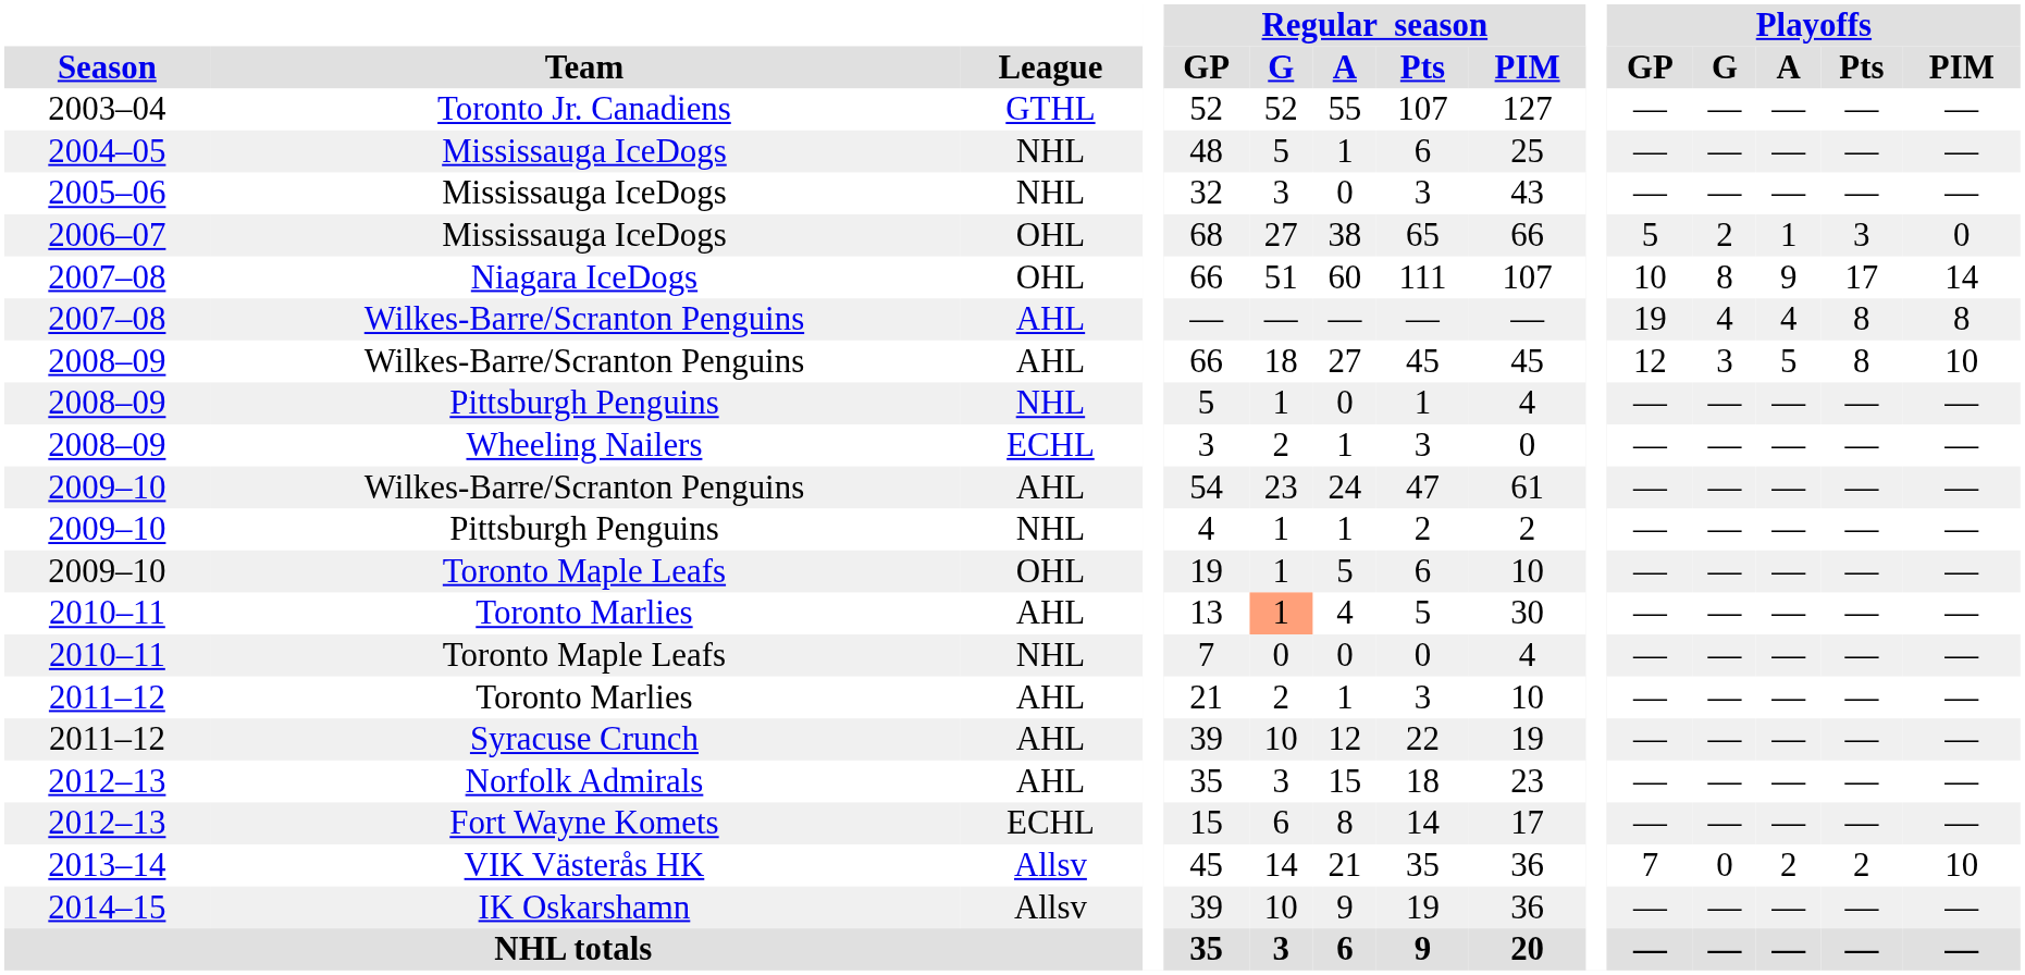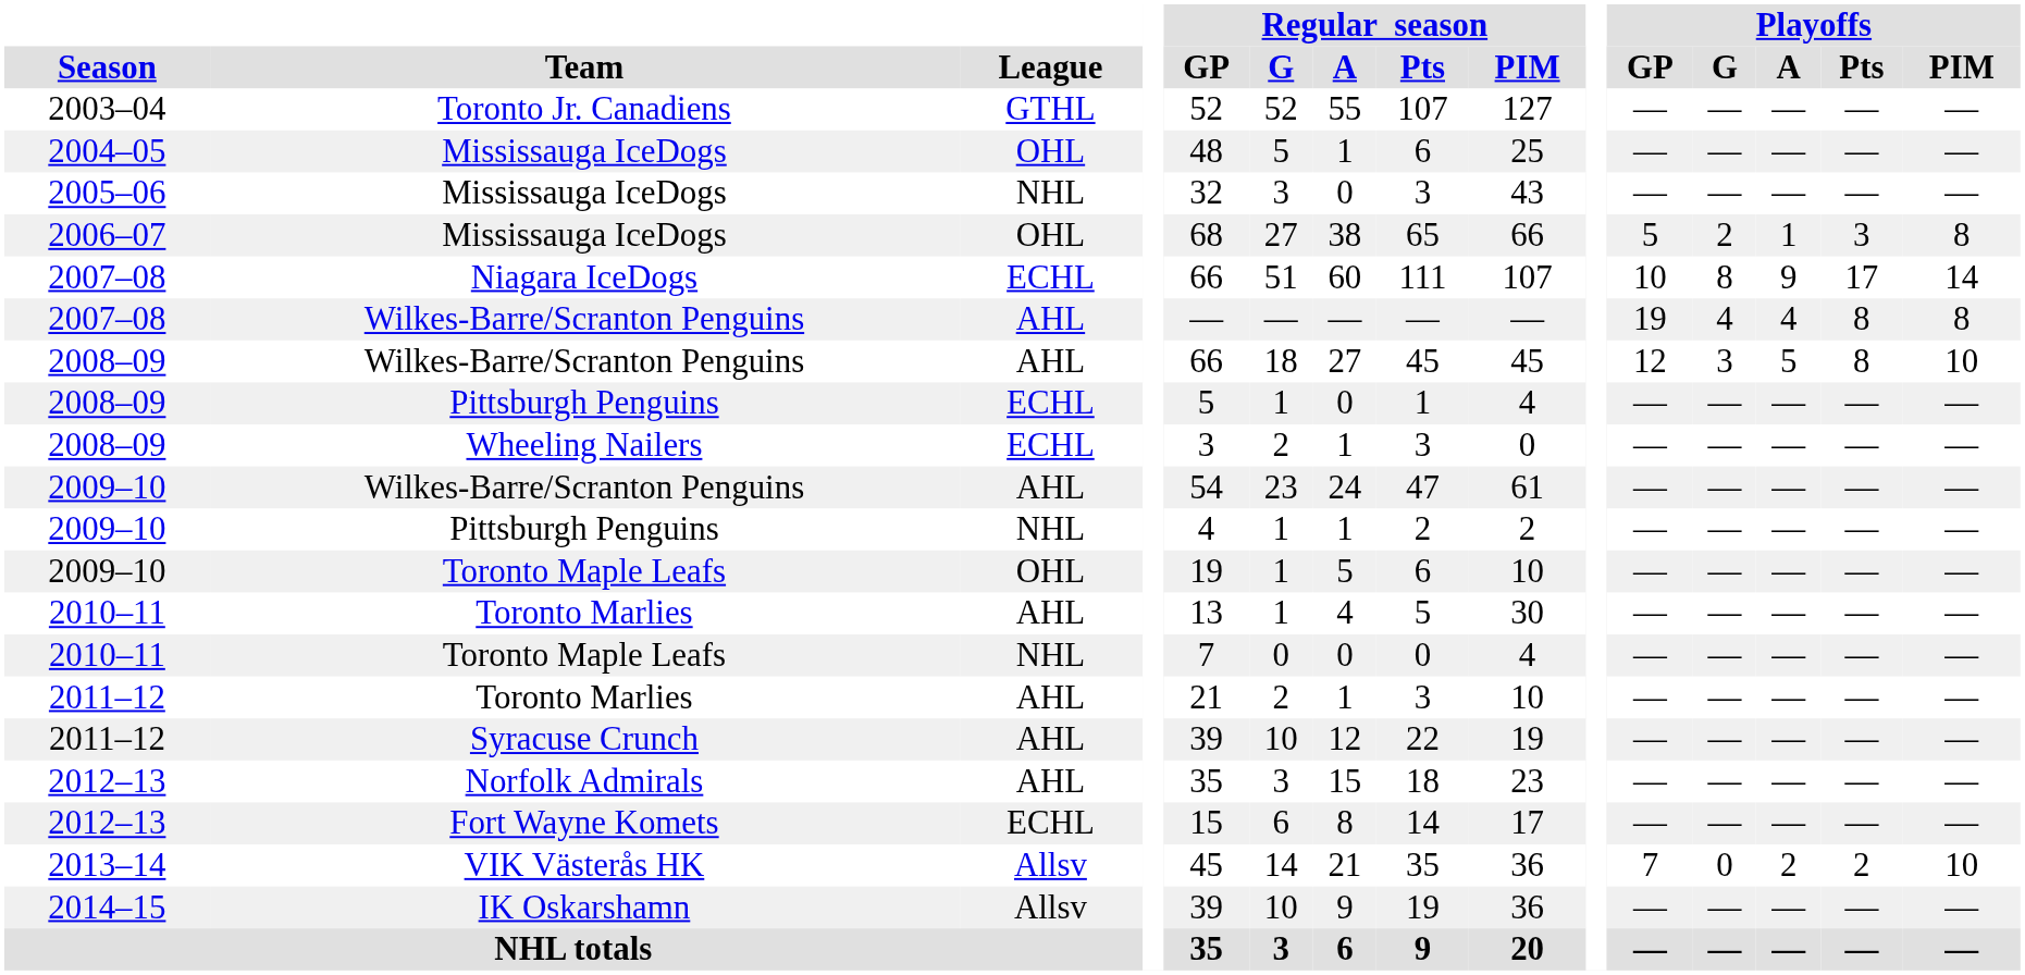 <table border="0" cellpadding="1" cellspacing="0" style="text-align: center; width:60em; ">
 <tr style="background:#e0e0e0;">
 <th colspan="3" bgcolor="#ffffff"> </th>
 <th rowspan="99" bgcolor="#ffffff"> </th>
 <th colspan="5"><a href='#'>Regular  season</a></th>
 <th rowspan="99" bgcolor="#ffffff"> </th>
 <th colspan="5"><a href='#'>Playoffs</a></th>
 </tr>
 <tr style="background:#e0e0e0;">
 <th><a href='#'>Season</a></th>
 <th>Team</th>
 <th>League</th>
 <th>GP</th>
 <th><a href='#'>G</a></th>
 <th><a href='#'>A</a></th>
 <th><a href='#'>Pts</a></th>
 <th><a href='#'>PIM</a></th>
 <th>GP</th>
 <th>G</th>
 <th>A</th>
 <th>Pts</th>
 <th>PIM</th>
 </tr>
 <tr>
 <td>2003–04</td>
 <td><a href='#'>Toronto Jr. Canadiens</a></td>
 <td><a href='#'>GTHL</a></td>
 <td>52</td>
 <td>52</td>
 <td>55</td>
 <td>107</td>
 <td>127</td>
 <td>—</td>
 <td>—</td>
 <td>—</td>
 <td>—</td>
 <td>—</td>
 </tr>
 <tr style="background:#f0f0f0;">
 <td><a href='#'>2004–05</a></td>
 <td><a href='#'>Mississauga IceDogs</a></td>
-<td>NHL</td>
+<td><a href='#'>OHL</a></td>
 <td>48</td>
 <td>5</td>
 <td>1</td>
 <td>6</td>
 <td>25</td>
 <td>—</td>
 <td>—</td>
 <td>—</td>
 <td>—</td>
 <td>—</td>
 </tr>
 <tr>
 <td><a href='#'>2005–06</a></td>
 <td>Mississauga IceDogs</td>
 <td>NHL</td>
 <td>32</td>
 <td>3</td>
 <td>0</td>
 <td>3</td>
 <td>43</td>
 <td>—</td>
 <td>—</td>
 <td>—</td>
 <td>—</td>
 <td>—</td>
 </tr>
 <tr style="background:#f0f0f0;">
 <td><a href='#'>2006–07</a></td>
 <td>Mississauga IceDogs</td>
 <td>OHL</td>
 <td>68</td>
 <td>27</td>
 <td>38</td>
 <td>65</td>
 <td>66</td>
 <td>5</td>
 <td>2</td>
 <td>1</td>
 <td>3</td>
-<td>0</td>
+<td>8</td>
 </tr>
 <tr>
 <td><a href='#'>2007–08</a></td>
 <td><a href='#'>Niagara IceDogs</a></td>
-<td>OHL</td>
+<td><a href='#'>ECHL</a></td>
 <td>66</td>
 <td>51</td>
 <td>60</td>
 <td>111</td>
 <td>107</td>
 <td>10</td>
 <td>8</td>
 <td>9</td>
 <td>17</td>
 <td>14</td>
 </tr>
 <tr style="background:#f0f0f0;">
 <td><a href='#'>2007–08</a></td>
 <td><a href='#'>Wilkes-Barre/Scranton Penguins</a></td>
 <td><a href='#'>AHL</a></td>
 <td>—</td>
 <td>—</td>
 <td>—</td>
 <td>—</td>
 <td>—</td>
 <td>19</td>
 <td>4</td>
 <td>4</td>
 <td>8</td>
 <td>8</td>
 </tr>
 <tr>
 <td><a href='#'>2008–09</a></td>
 <td>Wilkes-Barre/Scranton Penguins</td>
 <td>AHL</td>
 <td>66</td>
 <td>18</td>
 <td>27</td>
 <td>45</td>
 <td>45</td>
 <td>12</td>
 <td>3</td>
 <td>5</td>
 <td>8</td>
 <td>10</td>
 </tr>
 <tr style="background:#f0f0f0;">
 <td><a href='#'>2008–09</a></td>
 <td><a href='#'>Pittsburgh Penguins</a></td>
-<td><a href='#'>NHL</a></td>
+<td><a href='#'>ECHL</a></td>
 <td>5</td>
 <td>1</td>
 <td>0</td>
 <td>1</td>
 <td>4</td>
 <td>—</td>
 <td>—</td>
 <td>—</td>
 <td>—</td>
 <td>—</td>
 </tr>
 <tr>
 <td><a href='#'>2008–09</a></td>
 <td><a href='#'>Wheeling Nailers</a></td>
 <td><a href='#'>ECHL</a></td>
 <td>3</td>
 <td>2</td>
 <td>1</td>
 <td>3</td>
 <td>0</td>
 <td>—</td>
 <td>—</td>
 <td>—</td>
 <td>—</td>
 <td>—</td>
 </tr>
 <tr style="background:#f0f0f0;">
 <td><a href='#'>2009–10</a></td>
 <td>Wilkes-Barre/Scranton Penguins</td>
 <td>AHL</td>
 <td>54</td>
 <td>23</td>
 <td>24</td>
 <td>47</td>
 <td>61</td>
 <td>—</td>
 <td>—</td>
 <td>—</td>
 <td>—</td>
 <td>—</td>
 </tr>
 <tr>
 <td><a href='#'>2009–10</a></td>
 <td>Pittsburgh Penguins</td>
 <td>NHL</td>
 <td>4</td>
 <td>1</td>
 <td>1</td>
 <td>2</td>
 <td>2</td>
 <td>—</td>
 <td>—</td>
 <td>—</td>
 <td>—</td>
 <td>—</td>
 </tr>
 <tr style="background:#f0f0f0;">
 <td>2009–10</td>
 <td><a href='#'>Toronto Maple Leafs</a></td>
 <td>OHL</td>
 <td>19</td>
 <td>1</td>
 <td>5</td>
 <td>6</td>
 <td>10</td>
 <td>—</td>
 <td>—</td>
 <td>—</td>
 <td>—</td>
 <td>—</td>
 </tr>
 <tr>
 <td><a href='#'>2010–11</a></td>
 <td><a href='#'>Toronto Marlies</a></td>
 <td>AHL</td>
 <td>13</td>
-<td style="background: lightsalmon;">1</td>
+<td>1</td>
 <td>4</td>
 <td>5</td>
 <td>30</td>
 <td>—</td>
 <td>—</td>
 <td>—</td>
 <td>—</td>
 <td>—</td>
 </tr>
 <tr style="background:#f0f0f0;">
 <td><a href='#'>2010–11</a></td>
 <td>Toronto Maple Leafs</td>
 <td>NHL</td>
 <td>7</td>
 <td>0</td>
 <td>0</td>
 <td>0</td>
 <td>4</td>
 <td>—</td>
 <td>—</td>
 <td>—</td>
 <td>—</td>
 <td>—</td>
 </tr>
 <tr>
 <td><a href='#'>2011–12</a></td>
 <td>Toronto Marlies</td>
 <td>AHL</td>
 <td>21</td>
 <td>2</td>
 <td>1</td>
 <td>3</td>
 <td>10</td>
 <td>—</td>
 <td>—</td>
 <td>—</td>
 <td>—</td>
 <td>—</td>
 </tr>
 <tr style="background:#f0f0f0;">
 <td>2011–12</td>
 <td><a href='#'>Syracuse Crunch</a></td>
 <td>AHL</td>
 <td>39</td>
 <td>10</td>
 <td>12</td>
 <td>22</td>
 <td>19</td>
 <td>—</td>
 <td>—</td>
 <td>—</td>
 <td>—</td>
 <td>—</td>
 </tr>
 <tr>
 <td><a href='#'>2012–13</a></td>
 <td><a href='#'>Norfolk Admirals</a></td>
 <td>AHL</td>
 <td>35</td>
 <td>3</td>
 <td>15</td>
 <td>18</td>
 <td>23</td>
 <td>—</td>
 <td>—</td>
 <td>—</td>
 <td>—</td>
 <td>—</td>
 </tr>
 <tr style="background:#f0f0f0;">
 <td><a href='#'>2012–13</a></td>
 <td><a href='#'>Fort Wayne Komets</a></td>
 <td>ECHL</td>
 <td>15</td>
 <td>6</td>
 <td>8</td>
 <td>14</td>
 <td>17</td>
 <td>—</td>
 <td>—</td>
 <td>—</td>
 <td>—</td>
 <td>—</td>
 </tr>
 <tr>
 <td><a href='#'>2013–14</a></td>
 <td><a href='#'>VIK Västerås HK</a></td>
 <td><a href='#'>Allsv</a></td>
 <td>45</td>
 <td>14</td>
 <td>21</td>
 <td>35</td>
 <td>36</td>
 <td>7</td>
 <td>0</td>
 <td>2</td>
 <td>2</td>
 <td>10</td>
 </tr>
 <tr style="background:#f0f0f0;">
 <td><a href='#'>2014–15</a></td>
 <td><a href='#'>IK Oskarshamn</a></td>
 <td>Allsv</td>
 <td>39</td>
 <td>10</td>
 <td>9</td>
 <td>19</td>
 <td>36</td>
 <td>—</td>
 <td>—</td>
 <td>—</td>
 <td>—</td>
 <td>—</td>
 </tr>
 <tr style="background:#e0e0e0;">
 <th colspan="3">NHL totals</th>
 <th>35</th>
 <th>3</th>
 <th>6</th>
 <th>9</th>
 <th>20</th>
 <th>—</th>
 <th>—</th>
 <th>—</th>
 <th>—</th>
 <th>—</th>
 </tr>
 </table>
